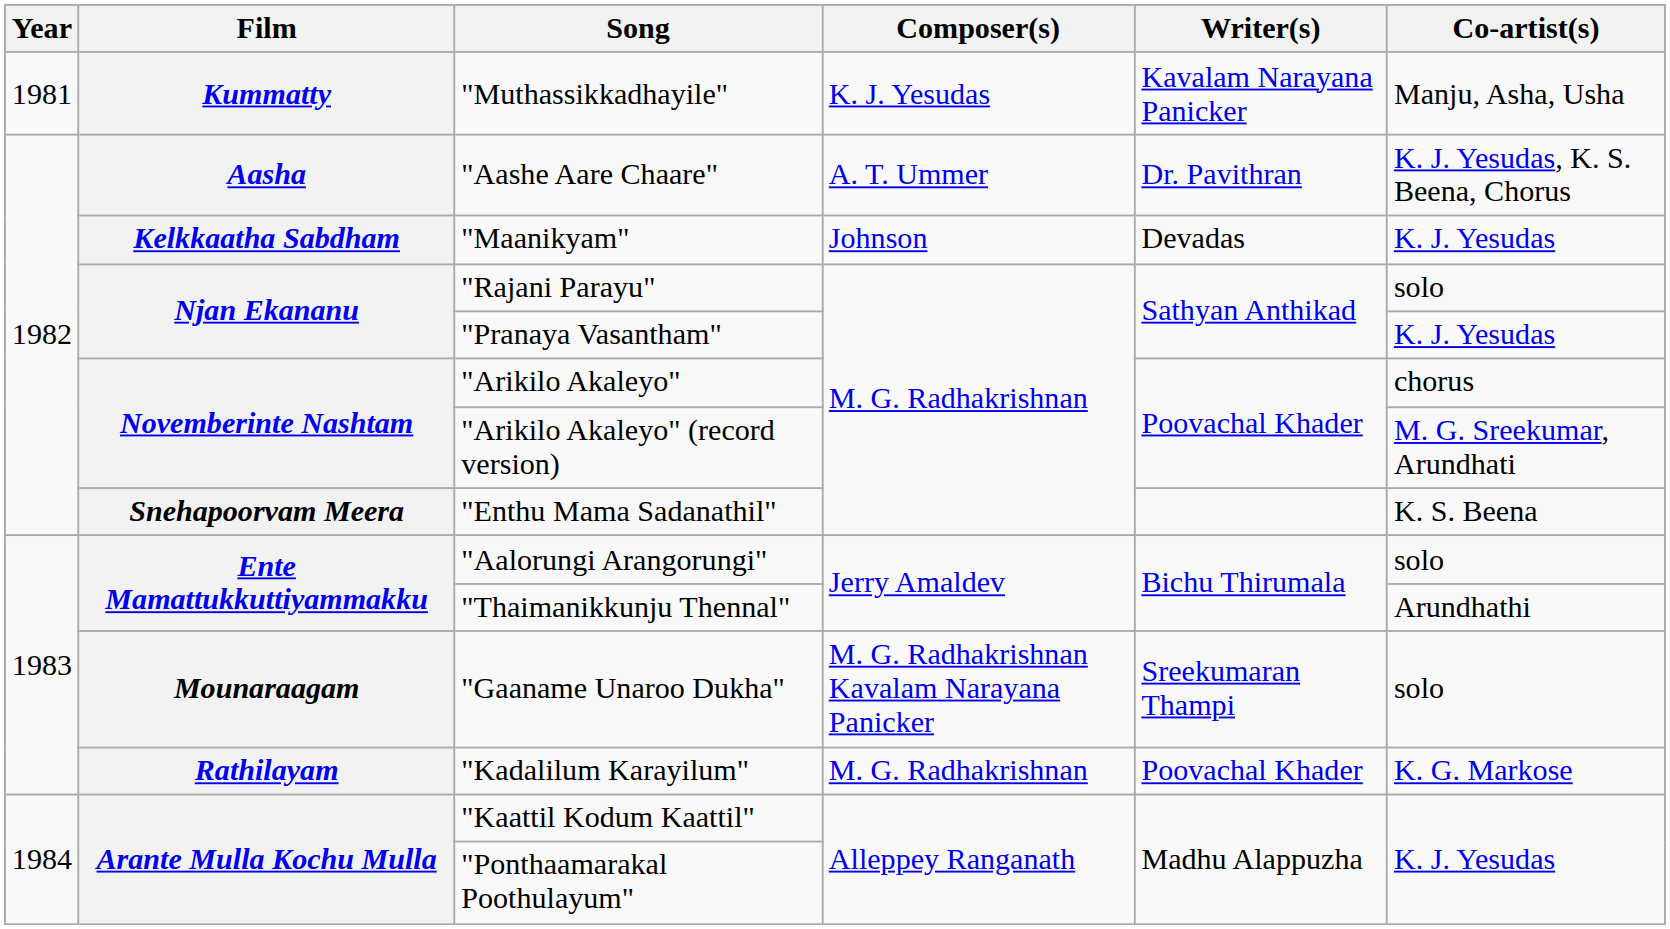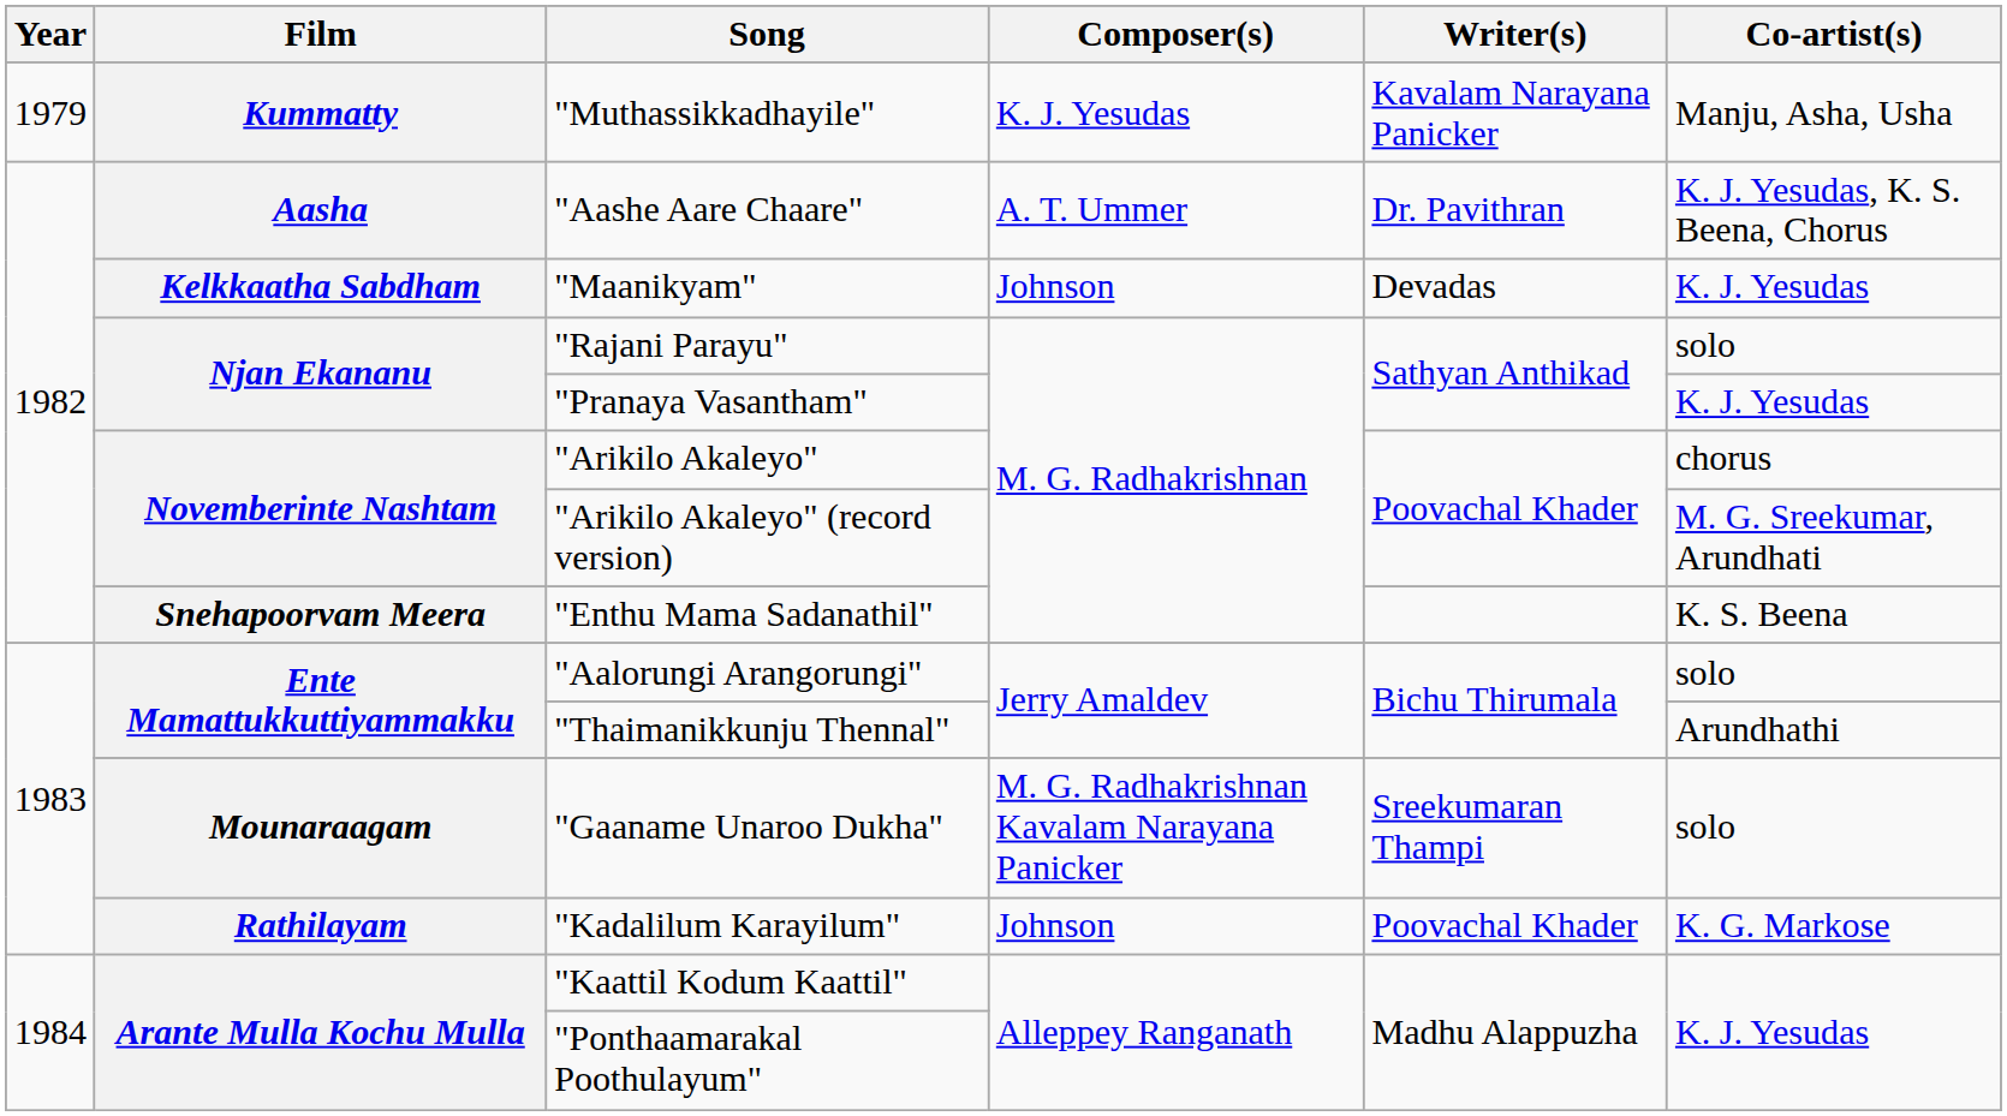 <table class="wikitable plainrowheaders" width="100%" textcolor:#000;">
 <tr>
 <th><strong>Year</strong></th>
 <th scope="col" width=23%><strong>Film</strong></th>
 <th scope="col" width=23%><strong>Song</strong></th>
 <th scope="col" width=20%><strong>Composer(s)</strong></th>
 <th scope="col" width=16%><strong>Writer(s)</strong></th>
 <th scope="col" width=18%><strong>Co-artist(s)</strong></th>
 </tr>
 <tr>
-<td>1981</td>
+<td>1979</td>
 <th><em><a href='#'>Kummatty</a></em></th>
 <td>"Muthassikkadhayile"</td>
 <td><a href='#'>K. J. Yesudas</a></td>
 <td><a href='#'>Kavalam Narayana Panicker</a></td>
 <td>Manju, Asha, Usha</td>
 </tr>
 <tr>
 <td rowspan="7">1982</td>
 <th><em><a href='#'>Aasha</a></em></th>
 <td>"Aashe Aare Chaare"</td>
 <td><a href='#'>A. T. Ummer</a></td>
 <td><a href='#'>Dr. Pavithran</a></td>
 <td><a href='#'>K. J. Yesudas</a>, K. S. Beena, Chorus</td>
 </tr>
 <tr>
 <th><em><a href='#'>Kelkkaatha Sabdham</a></em></th>
 <td>"Maanikyam"</td>
 <td><a href='#'>Johnson</a></td>
 <td>Devadas</td>
 <td><a href='#'>K. J. Yesudas</a></td>
 </tr>
 <tr>
 <th rowspan="2"><em><a href='#'>Njan Ekananu</a></em></th>
 <td>"Rajani Parayu"</td>
 <td rowspan="5"><a href='#'>M. G. Radhakrishnan</a></td>
 <td rowspan="2"><a href='#'>Sathyan Anthikad</a></td>
 <td>solo</td>
 </tr>
 <tr>
 <td>"Pranaya Vasantham"</td>
 <td><a href='#'>K. J. Yesudas</a></td>
 </tr>
 <tr>
 <th rowspan="2"><em><a href='#'>Novemberinte Nashtam</a></em></th>
 <td>"Arikilo Akaleyo"</td>
 <td rowspan="2"><a href='#'>Poovachal Khader</a></td>
 <td>chorus</td>
 </tr>
 <tr>
 <td>"Arikilo Akaleyo" (record version)</td>
 <td><a href='#'>M. G. Sreekumar</a>, Arundhati</td>
 </tr>
 <tr>
 <th><em>Snehapoorvam Meera</em></th>
 <td>"Enthu Mama Sadanathil"</td>
 <td></td>
 <td>K. S. Beena</td>
 </tr>
 <tr>
 <td rowspan=4>1983</td>
 <th rowspan=2><em><a href='#'>Ente Mamattukkuttiyammakku</a></em></th>
 <td>"Aalorungi Arangorungi"</td>
 <td rowspan=2><a href='#'>Jerry Amaldev</a></td>
 <td rowspan=2><a href='#'>Bichu Thirumala</a></td>
 <td>solo</td>
 </tr>
 <tr>
 <td>"Thaimanikkunju Thennal"</td>
 <td>Arundhathi</td>
 </tr>
 <tr>
 <th><em>Mounaraagam</em></th>
 <td>"Gaaname Unaroo Dukha"</td>
 <td><a href='#'>M. G. Radhakrishnan</a> <br> <a href='#'>Kavalam Narayana Panicker</a></td>
 <td><a href='#'>Sreekumaran Thampi</a></td>
 <td>solo</td>
 </tr>
 <tr>
 <th><em><a href='#'>Rathilayam</a></em></th>
 <td>"Kadalilum Karayilum"</td>
-<td><a href='#'>M. G. Radhakrishnan</a></td>
+<td><a href='#'>Johnson</a></td>
 <td><a href='#'>Poovachal Khader</a></td>
 <td><a href='#'>K. G. Markose</a></td>
 </tr>
 <tr>
 <td rowspan=2>1984</td>
 <th rowspan=2><em><a href='#'>Arante Mulla Kochu Mulla</a></em></th>
 <td>"Kaattil Kodum Kaattil"</td>
 <td rowspan=2><a href='#'>Alleppey Ranganath</a></td>
 <td rowspan=2>Madhu Alappuzha</td>
 <td rowspan=2><a href='#'>K. J. Yesudas</a></td>
 </tr>
 <tr>
 <td>"Ponthaamarakal Poothulayum"</td>
 </tr>
 </table>
